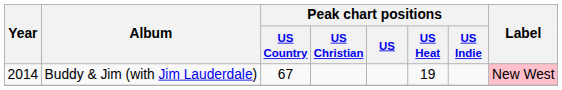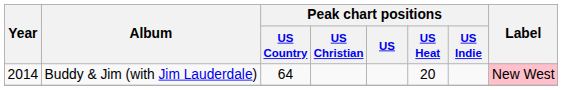 <table class="wikitable">
 <tr>
 <th rowspan="2">Year</th>
 <th rowspan="2">Album</th>
 <th colspan="5">Peak chart positions</th>
 <th rowspan="2">Label</th>
 </tr>
 <tr>
 <th width="40"><small><a href='#'>US Country</a></small></th>
 <th width="40"><small><a href='#'>US Christian</a></small></th>
 <th width="40"><small><a href='#'>US</a></small></th>
 <th width="40"><small><a href='#'>US Heat</a></small></th>
 <th width="40"><small><a href='#'>US Indie</a></small></th>
 </tr>
 <tr>
 <td>2014</td>
 <td>Buddy & Jim (with <a href='#'>Jim Lauderdale</a>)</td>
-<td align="center">67</td>
+<td align="center">64</td>
 <td></td>
 <td></td>
-<td align="center">19</td>
+<td align="center">20</td>
 <td></td>
 <td style="background: pink;">New West</td>
 </tr>
 <tr>
 </tr>
 </table>
